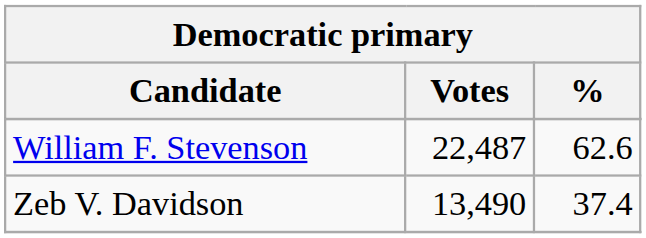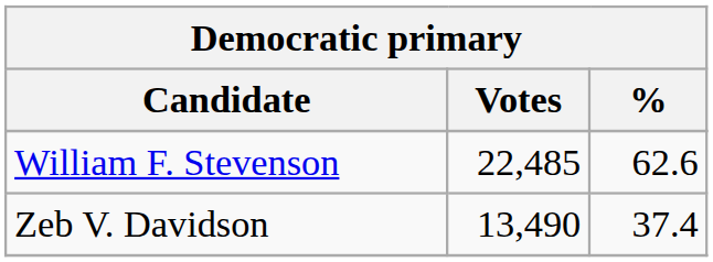 <table class="wikitable" align="left" style="margin: 1em 1em 1em 0; font-size: 95%;">
 <tr>
 <th colspan="3">Democratic primary</th>
 </tr>
 <tr>
 <th colspan="1" style="width: 170px">Candidate</th>
 <th style="width: 50px">Votes</th>
 <th style="width: 40px">%</th>
 </tr>
 <tr>
 </tr>
 <tr>
 <td><a href='#'>William F. Stevenson</a></td>
-<td align="right">22,487</td>
+<td align="right">22,485</td>
 <td align="right">62.6</td>
 </tr>
 <tr>
 <td>Zeb V. Davidson</td>
 <td align="right">13,490</td>
 <td align="right">37.4</td>
 </tr>
 <tr>
 </tr>
 </table>
